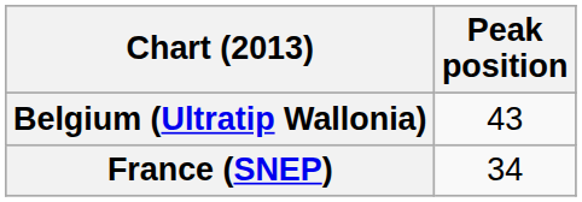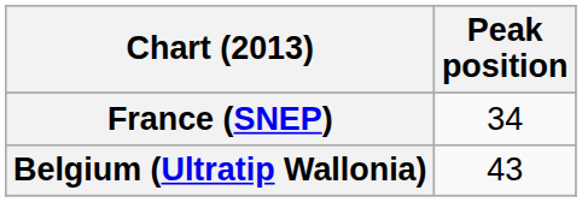 <table class="wikitable sortable plainrowheaders">
 <tr>
 <th scope="col">Chart (2013)</th>
 <th scope="col">Peak<br>position</th>
 </tr>
 <tr>
+<th scope="row">France (<a href='#'>SNEP</a>)</th>
+<td style="text-align:center;">34</td>
+</tr>
+<tr>
 <th scope="row">Belgium (<a href='#'>Ultratip</a> Wallonia)</th>
 <td style="text-align:center;">43</td>
 </tr>
-<tr>
-<th scope="row">France (<a href='#'>SNEP</a>)</th>
-<td style="text-align:center;">34</td>
-</tr>
 </table>
